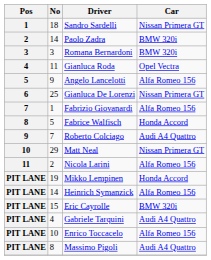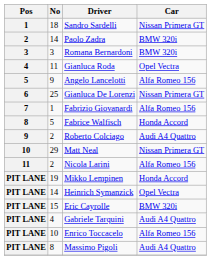 <table class="wikitable" style="font-size: 80%;">
 <tr>
 <th>Pos</th>
 <th>No</th>
 <th>Driver</th>
 <th>Car</th>
 </tr>
 <tr>
 <th>1</th>
 <td>18</td>
 <td> <a href='#'>Sandro Sardelli</a></td>
 <td><a href='#'>Nissan Primera GT</a></td>
 </tr>
 <tr>
 <th>2</th>
 <td>14</td>
 <td> <a href='#'>Paolo Zadra</a></td>
 <td><a href='#'>BMW 320i</a></td>
 </tr>
 <tr>
 <th>3</th>
 <td>3</td>
 <td> <a href='#'>Romana Bernardoni</a></td>
 <td><a href='#'>BMW 320i</a></td>
 </tr>
 <tr>
 <th>4</th>
 <td>11</td>
 <td> <a href='#'>Gianluca Roda</a></td>
 <td><a href='#'>Opel Vectra</a></td>
 </tr>
 <tr>
 <th>5</th>
 <td>9</td>
 <td> <a href='#'>Angelo Lancelotti</a></td>
 <td><a href='#'>Alfa Romeo 156</a></td>
 </tr>
 <tr>
 <th>6</th>
 <td>25</td>
 <td> <a href='#'>Gianluca De Lorenzi</a></td>
 <td><a href='#'>Nissan Primera GT</a></td>
 </tr>
 <tr>
 <th>7</th>
 <td>1</td>
 <td> <a href='#'>Fabrizio Giovanardi</a></td>
 <td><a href='#'>Alfa Romeo 156</a></td>
 </tr>
 <tr>
 <th>8</th>
 <td>5</td>
 <td> <a href='#'>Fabrice Walfisch</a></td>
 <td><a href='#'>Honda Accord</a></td>
 </tr>
 <tr>
 <th>9</th>
-<td>7</td>
+<td>2</td>
 <td> <a href='#'>Roberto Colciago</a></td>
 <td><a href='#'>Audi A4 Quattro</a></td>
 </tr>
 <tr>
 <th>10</th>
 <td>29</td>
 <td> <a href='#'>Matt Neal</a></td>
 <td><a href='#'>Nissan Primera GT</a></td>
 </tr>
 <tr>
 <th>11</th>
 <td>2</td>
 <td> <a href='#'>Nicola Larini</a></td>
 <td><a href='#'>Alfa Romeo 156</a></td>
 </tr>
 <tr>
 <th>PIT LANE</th>
 <td>19</td>
 <td> <a href='#'>Mikko Lempinen</a></td>
 <td><a href='#'>Honda Accord</a></td>
 </tr>
 <tr>
 <th>PIT LANE</th>
 <td>14</td>
 <td> <a href='#'>Heinrich Symanzick</a></td>
-<td><a href='#'>Alfa Romeo 156</a></td>
+<td><a href='#'>Opel Vectra</a></td>
 </tr>
 <tr>
 <th>PIT LANE</th>
 <td>15</td>
 <td> <a href='#'>Eric Cayrolle</a></td>
 <td><a href='#'>BMW 320i</a></td>
 </tr>
 <tr>
 <th>PIT LANE</th>
 <td>4</td>
 <td> <a href='#'>Gabriele Tarquini</a></td>
 <td><a href='#'>Audi A4 Quattro</a></td>
 </tr>
 <tr>
 <th>PIT LANE</th>
 <td>10</td>
 <td> <a href='#'>Enrico Toccacelo</a></td>
 <td><a href='#'>Alfa Romeo 156</a></td>
 </tr>
 <tr>
 <th>PIT LANE</th>
 <td>8</td>
 <td> <a href='#'>Massimo Pigoli</a></td>
 <td><a href='#'>Audi A4 Quattro</a></td>
 </tr>
 <tr>
 </tr>
 </table>
